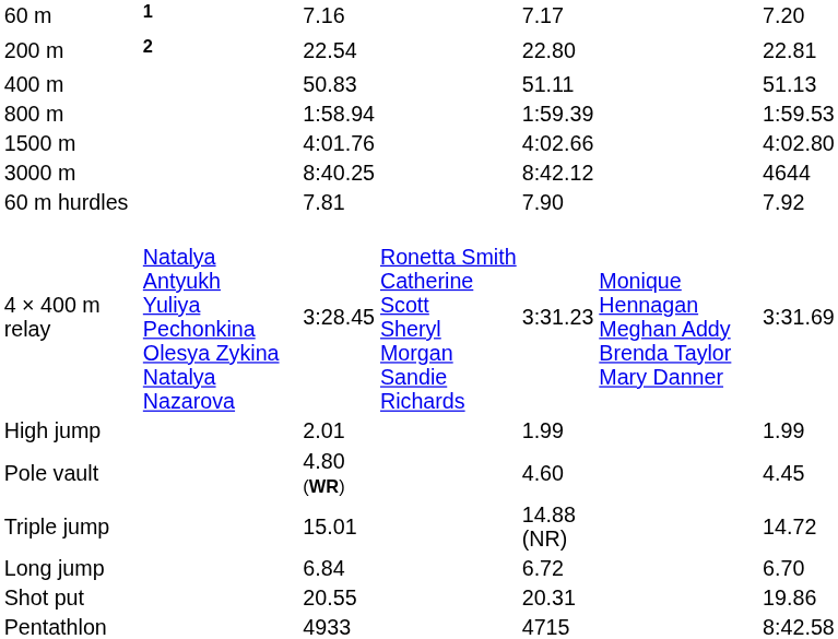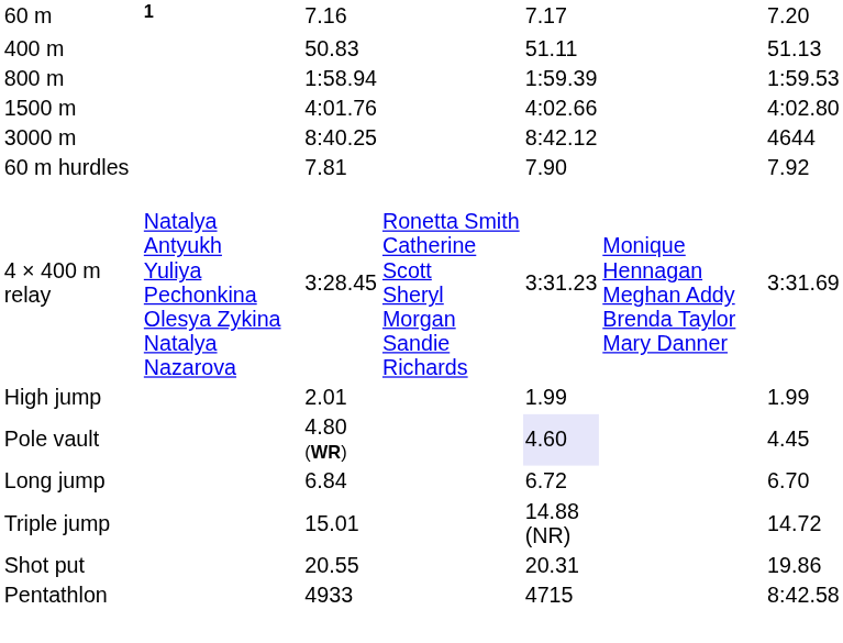 <table>
 <tr>
 <td>60 m<br></td>
 <td> <sup><strong>1</strong></sup></td>
 <td>7.16</td>
 <td></td>
 <td>7.17</td>
 <td></td>
 <td>7.20</td>
-</tr>
-<tr>
-<td>200 m<br></td>
-<td> <sup><strong>2</strong></sup></td>
-<td>22.54</td>
-<td></td>
-<td>22.80</td>
-<td></td>
-<td>22.81</td>
 </tr>
 <tr>
 <td>400 m<br></td>
 <td></td>
 <td>50.83</td>
 <td></td>
 <td>51.11</td>
 <td></td>
 <td>51.13</td>
 </tr>
 <tr>
 <td>800 m<br></td>
 <td></td>
 <td>1:58.94</td>
 <td></td>
 <td>1:59.39</td>
 <td></td>
 <td>1:59.53</td>
 </tr>
 <tr>
 <td>1500 m<br></td>
 <td></td>
 <td>4:01.76</td>
 <td></td>
 <td>4:02.66</td>
 <td></td>
 <td>4:02.80</td>
 </tr>
 <tr>
 <td>3000 m<br></td>
 <td></td>
 <td>8:40.25</td>
 <td></td>
 <td>8:42.12</td>
 <td></td>
 <td>4644</td>
 </tr>
 <tr>
 <td>60 m hurdles<br></td>
 <td></td>
 <td>7.81</td>
 <td></td>
 <td>7.90</td>
 <td></td>
 <td>7.92</td>
 </tr>
 <tr>
 <td>4 × 400 m relay <br></td>
 <td><br><a href='#'>Natalya Antyukh</a><br><a href='#'>Yuliya Pechonkina</a><br><a href='#'>Olesya Zykina</a><br><a href='#'>Natalya Nazarova</a></td>
 <td>3:28.45</td>
 <td><br><a href='#'>Ronetta Smith</a><br><a href='#'>Catherine Scott</a><br><a href='#'>Sheryl Morgan</a><br><a href='#'>Sandie Richards</a></td>
 <td>3:31.23</td>
 <td><br><a href='#'>Monique Hennagan</a><br><a href='#'>Meghan Addy</a><br><a href='#'>Brenda Taylor</a><br><a href='#'>Mary Danner</a></td>
 <td>3:31.69</td>
 </tr>
 <tr>
 <td>High jump<br></td>
 <td></td>
 <td>2.01</td>
 <td></td>
 <td>1.99</td>
 <td></td>
 <td>1.99</td>
 </tr>
 <tr>
 <td>Pole vault<br></td>
 <td></td>
 <td>4.80<br><small>(<strong>WR</strong>)</small></td>
 <td></td>
-<td>4.60</td>
+<td style="background: lavender;">4.60</td>
 <td></td>
 <td>4.45</td>
+</tr>
+<tr>
+<td>Long jump<br></td>
+<td></td>
+<td>6.84</td>
+<td></td>
+<td>6.72</td>
+<td></td>
+<td>6.70</td>
 </tr>
 <tr>
 <td>Triple jump<br></td>
 <td></td>
 <td>15.01</td>
 <td></td>
 <td>14.88<br>(NR)</td>
 <td></td>
 <td>14.72</td>
-</tr>
-<tr>
-<td>Long jump<br></td>
-<td></td>
-<td>6.84</td>
-<td></td>
-<td>6.72</td>
-<td></td>
-<td>6.70</td>
 </tr>
 <tr>
 <td>Shot put<br></td>
 <td></td>
 <td>20.55</td>
 <td></td>
 <td>20.31</td>
 <td></td>
 <td>19.86</td>
 </tr>
 <tr>
 <td>Pentathlon<br></td>
 <td></td>
 <td>4933</td>
 <td></td>
 <td>4715</td>
 <td></td>
 <td>8:42.58</td>
 </tr>
 <tr>
 </tr>
 </table>
